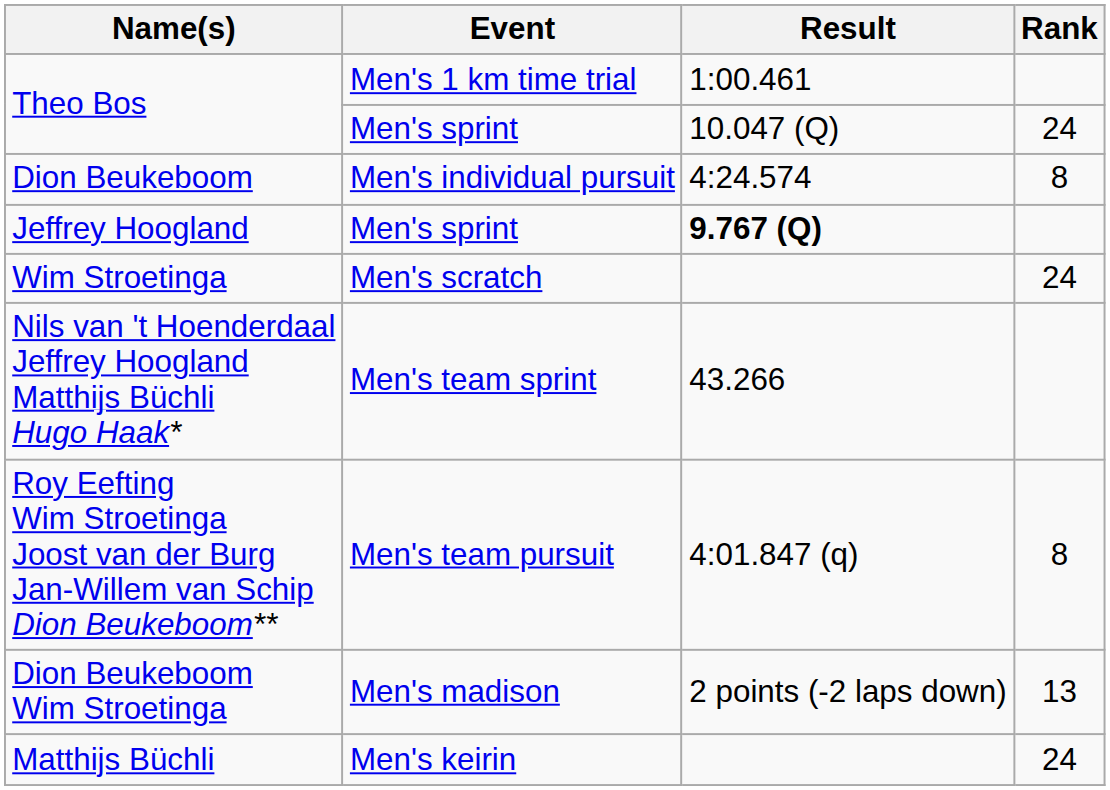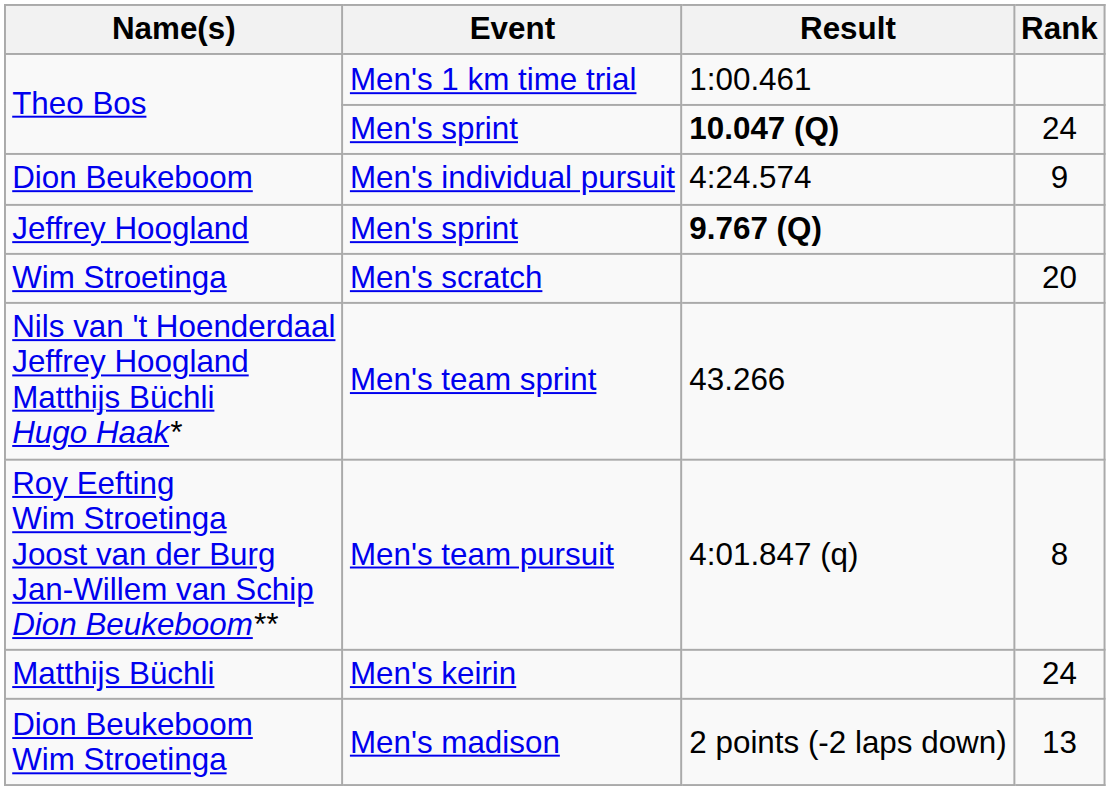 <table class="wikitable sortable">
 <tr>
 <th>Name(s)</th>
 <th>Event</th>
 <th>Result</th>
 <th>Rank</th>
 </tr>
 <tr>
 <td rowspan=2><a href='#'>Theo Bos</a></td>
 <td><a href='#'>Men's 1 km time trial</a></td>
 <td>1:00.461</td>
 <td align=center></td>
 </tr>
 <tr>
 <td><a href='#'>Men's sprint</a></td>
-<td>10.047 (Q)</td>
+<td><strong>10.047 (Q)</strong></td>
 <td align=center>24</td>
 </tr>
 <tr>
 <td><a href='#'>Dion Beukeboom</a></td>
 <td><a href='#'>Men's individual pursuit</a></td>
 <td>4:24.574</td>
-<td align=center>8</td>
+<td align=center>9</td>
 </tr>
 <tr>
 <td><a href='#'>Jeffrey Hoogland</a></td>
 <td><a href='#'>Men's sprint</a></td>
 <td><strong>9.767 (Q)</strong></td>
 <td align=center></td>
 </tr>
 <tr>
 <td><a href='#'>Wim Stroetinga</a></td>
 <td><a href='#'>Men's scratch</a></td>
 <td></td>
-<td align=center>24</td>
+<td align=center>20</td>
 </tr>
 <tr>
 <td><a href='#'>Nils van 't Hoenderdaal</a><br><a href='#'>Jeffrey Hoogland</a><br><a href='#'>Matthijs Büchli</a><br><em><a href='#'>Hugo Haak</a>*</em></td>
 <td><a href='#'>Men's team sprint</a></td>
 <td>43.266</td>
 <td align=center></td>
 </tr>
 <tr>
 <td><a href='#'>Roy Eefting</a><br><a href='#'>Wim Stroetinga</a><br><a href='#'>Joost van der Burg</a><br><a href='#'>Jan-Willem van Schip</a><br> <em><a href='#'>Dion Beukeboom</a>**</em></td>
 <td><a href='#'>Men's team pursuit</a></td>
 <td>4:01.847 (q)</td>
 <td align=center>8</td>
 </tr>
 <tr>
+<td><a href='#'>Matthijs Büchli</a></td>
+<td><a href='#'>Men's keirin</a></td>
+<td></td>
+<td align=center>24</td>
+</tr>
+<tr>
 <td><a href='#'>Dion Beukeboom</a><br><a href='#'>Wim Stroetinga</a></td>
 <td><a href='#'>Men's madison</a></td>
 <td>2 points (-2 laps down)</td>
 <td align=center>13</td>
 </tr>
-<tr>
-<td><a href='#'>Matthijs Büchli</a></td>
-<td><a href='#'>Men's keirin</a></td>
-<td></td>
-<td align=center>24</td>
-</tr>
 </table>
